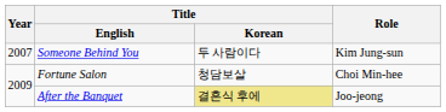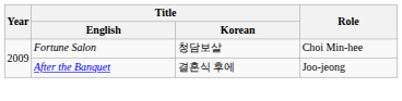 <table class="wikitable sortable plainrowheaders">
 <tr>
 <th scope="col" rowspan="2">Year</th>
 <th scope="col" colspan="2">Title</th>
 <th scope="col" rowspan="2" style="width:8.5em;">Role</th>
 </tr>
 <tr>
 <th scope="col" style="width:12.85em;">English</th>
 <th scope="col" style="width:11em;">Korean</th>
 </tr>
 <tr>
-<td>2007</td>
-<td><em><a href='#'>Someone Behind You</a></em></td>
-<td>두 사람이다</td>
-<td>Kim Jung-sun</td>
-</tr>
-<tr>
 <td rowspan="2">2009</td>
 <td><em>Fortune Salon</em></td>
 <td>청담보살</td>
 <td>Choi Min-hee</td>
 </tr>
 <tr>
 <td><em><a href='#'>After the Banquet</a></em></td>
-<td style="background: khaki;">결혼식 후에</td>
+<td>결혼식 후에</td>
 <td>Joo-jeong</td>
 </tr>
 </table>
